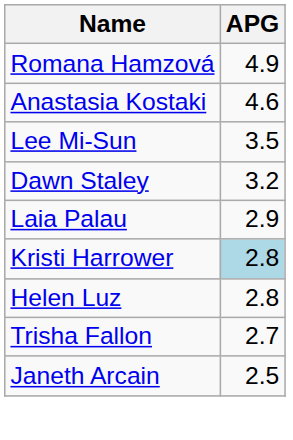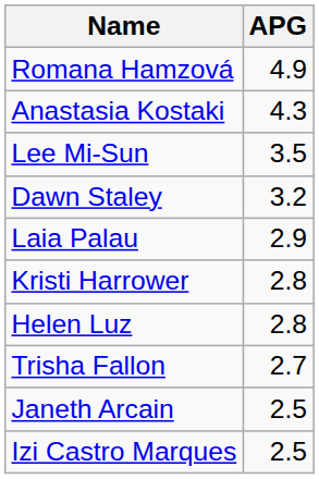 <table class=wikitable>
 <tr>
 <th>Name</th>
 <th>APG</th>
 </tr>
 <tr>
 <td> <a href='#'>Romana Hamzová</a></td>
 <td align=right>4.9</td>
 </tr>
 <tr>
 <td> <a href='#'>Anastasia Kostaki</a></td>
-<td align=right>4.6</td>
+<td align=right>4.3</td>
 </tr>
 <tr>
 <td> <a href='#'>Lee Mi-Sun</a></td>
 <td align=right>3.5</td>
 </tr>
 <tr>
 <td> <a href='#'>Dawn Staley</a></td>
 <td align=right>3.2</td>
 </tr>
 <tr>
 <td> <a href='#'>Laia Palau</a></td>
 <td align=right>2.9</td>
 </tr>
 <tr>
 <td> <a href='#'>Kristi Harrower</a></td>
-<td align=right style="background: lightblue;">2.8</td>
+<td align=right>2.8</td>
 </tr>
 <tr>
 <td> <a href='#'>Helen Luz</a></td>
 <td align=right>2.8</td>
 </tr>
 <tr>
 <td> <a href='#'>Trisha Fallon</a></td>
 <td align=right>2.7</td>
 </tr>
 <tr>
 <td> <a href='#'>Janeth Arcain</a></td>
 <td align=right>2.5</td>
 </tr>
+<tr>
+<td> <a href='#'>Izi Castro Marques</a></td>
+<td align=right>2.5</td>
+</tr>
 </table>
